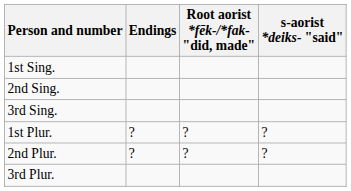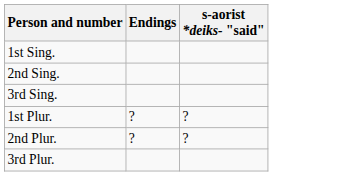 <table class="wikitable">
 <tr>
 <th>Person and number</th>
 <th>Endings</th>
-<th>Root aorist<br> <em>*fēk-/*fak-</em><br> "did, made"</th>
 <th>s-aorist<br> <em>*deiks-</em> "said"</th>
 </tr>
 <tr>
 <td>1st Sing.</td>
-<td></td>
 <td></td>
 <td></td>
 </tr>
 <tr>
 <td>2nd Sing.</td>
 <td></td>
 <td></td>
-<td></td>
 </tr>
 <tr>
 <td>3rd Sing.</td>
-<td></td>
 <td></td>
 <td></td>
 </tr>
 <tr>
 <td>1st Plur.</td>
 <td>?</td>
 <td>?</td>
-<td>?</td>
 </tr>
 <tr>
 <td>2nd Plur.</td>
-<td>?</td>
 <td>?</td>
 <td>?</td>
 </tr>
 <tr>
 <td>3rd Plur.</td>
 <td></td>
 <td></td>
-<td></td>
 </tr>
 </table>
